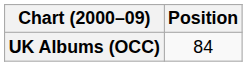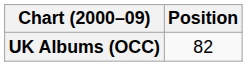 <table class="wikitable plainrowheaders">
 <tr>
 <th>Chart (2000–09)</th>
 <th>Position</th>
 </tr>
 <tr>
 <th scope="row">UK Albums (OCC)</th>
-<td style="text-align:center;">84</td>
+<td style="text-align:center;">82</td>
 </tr>
 </table>
